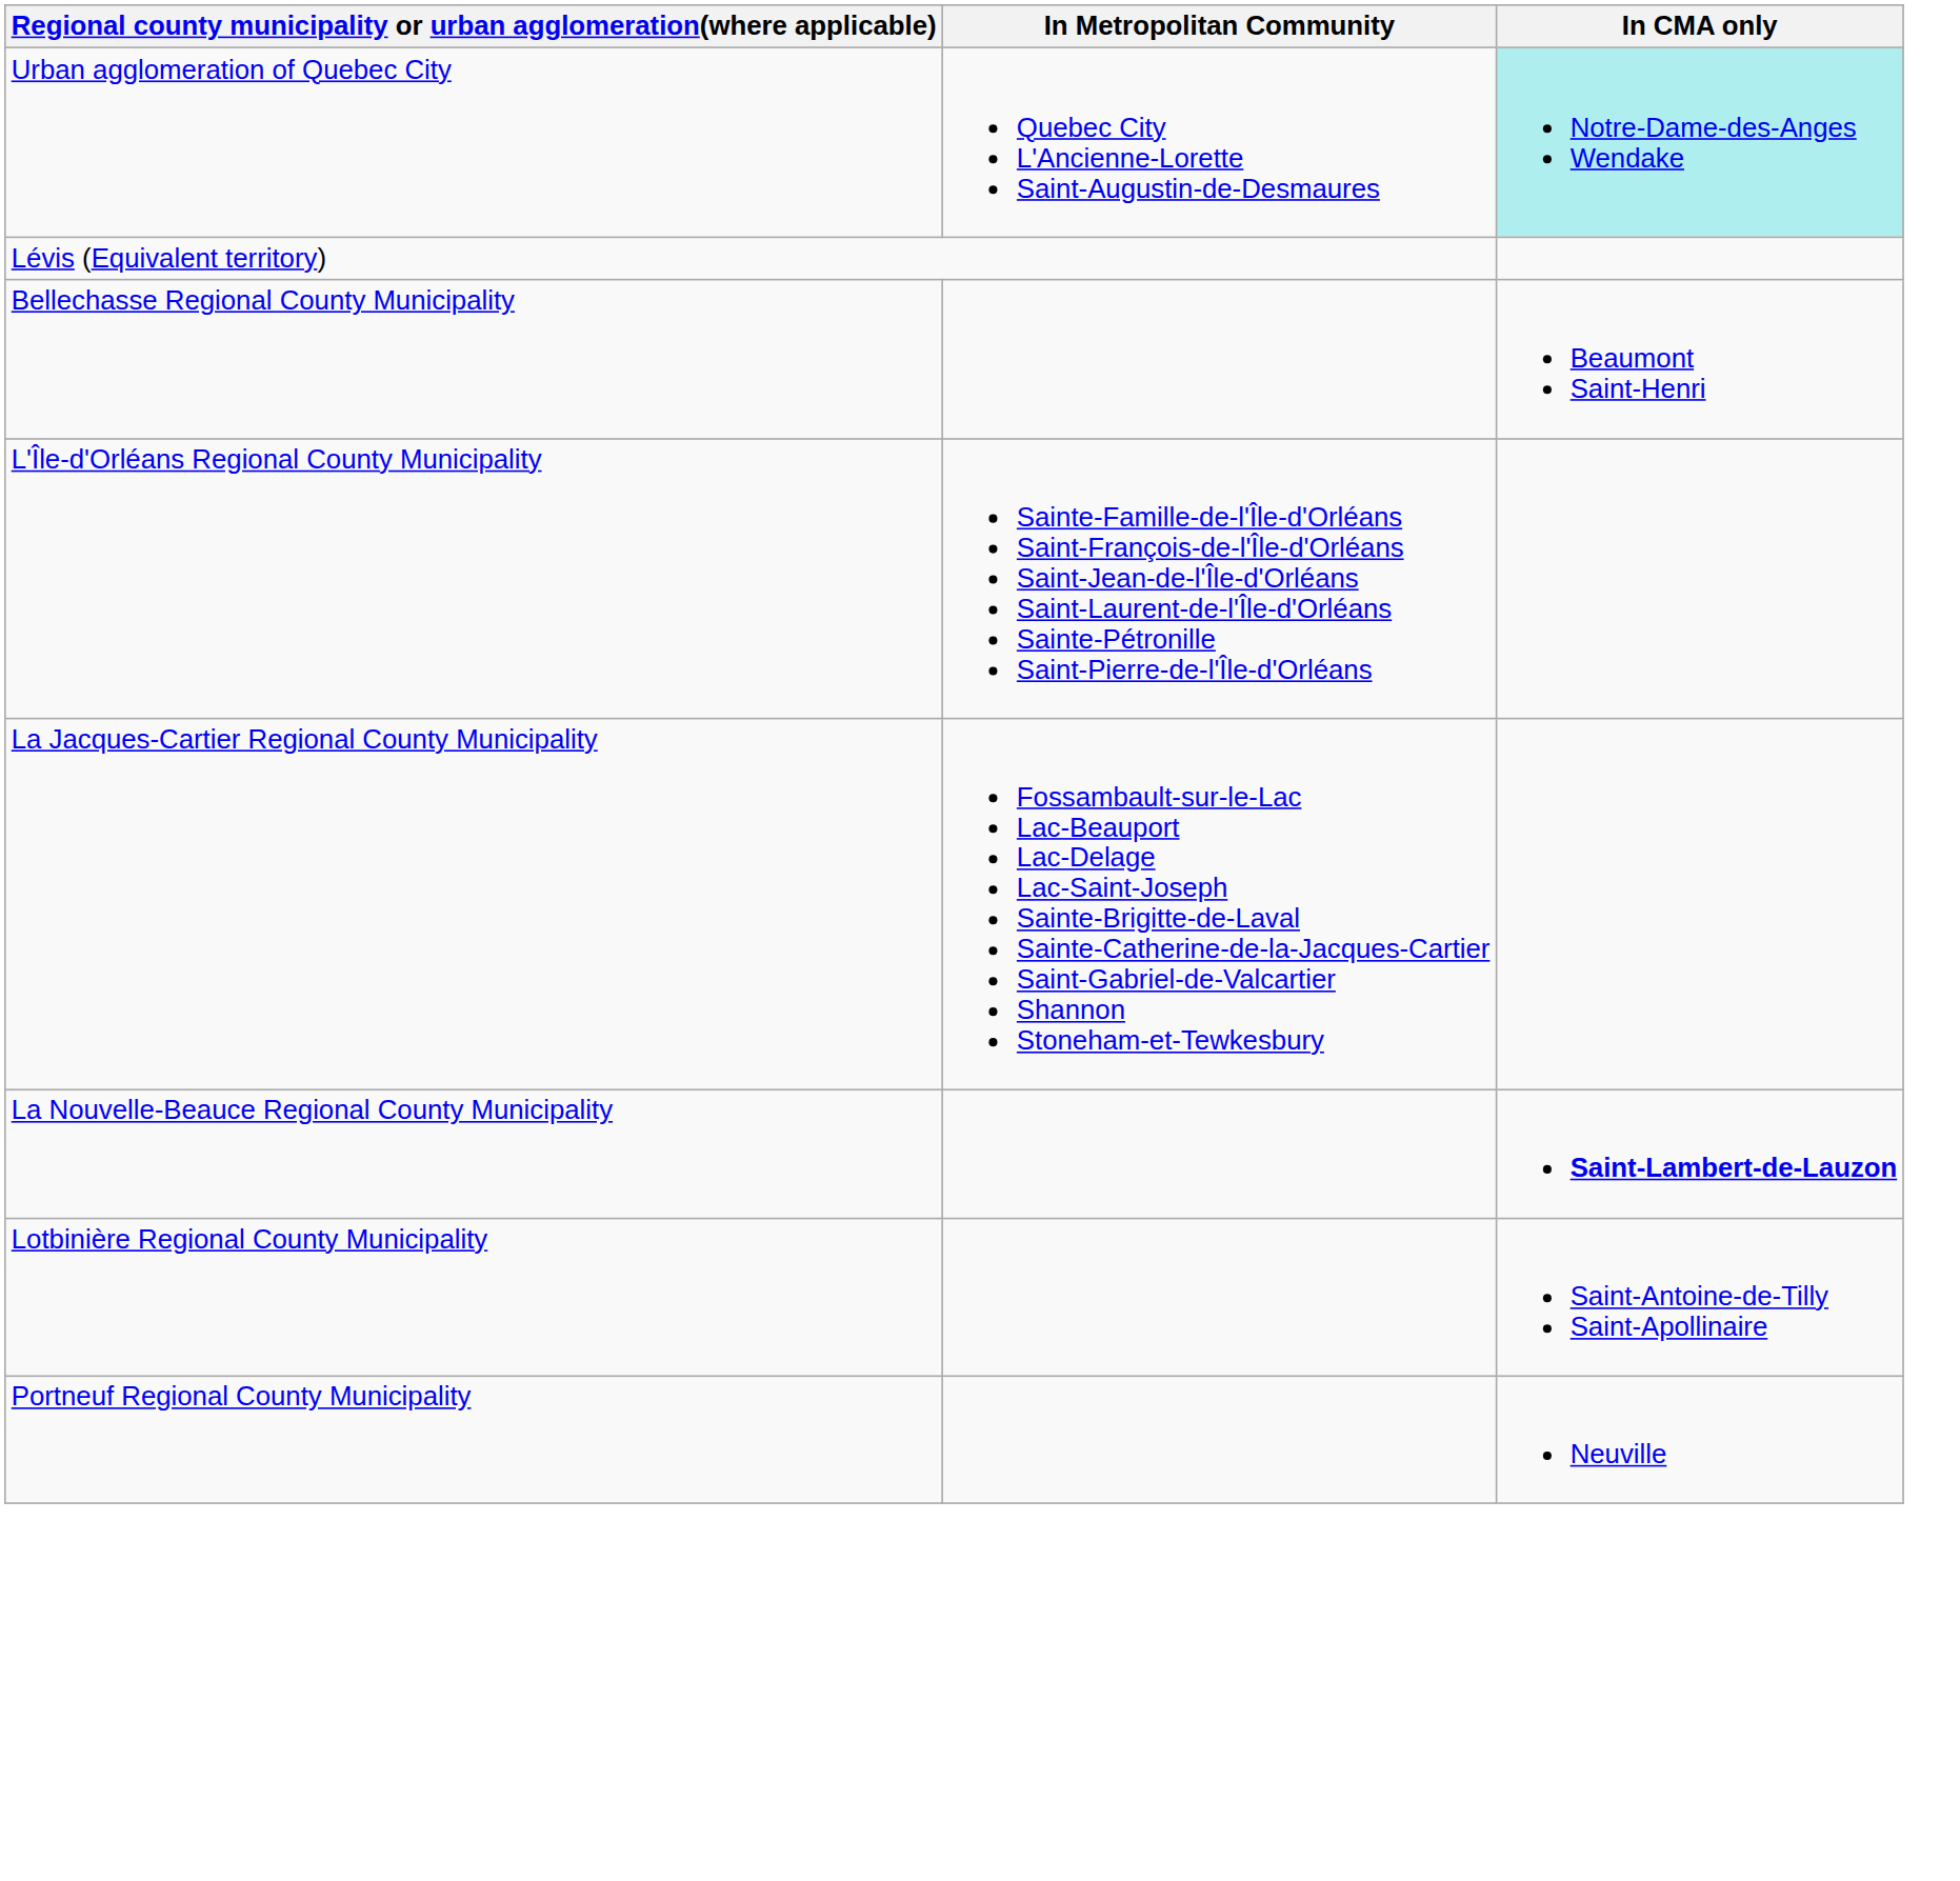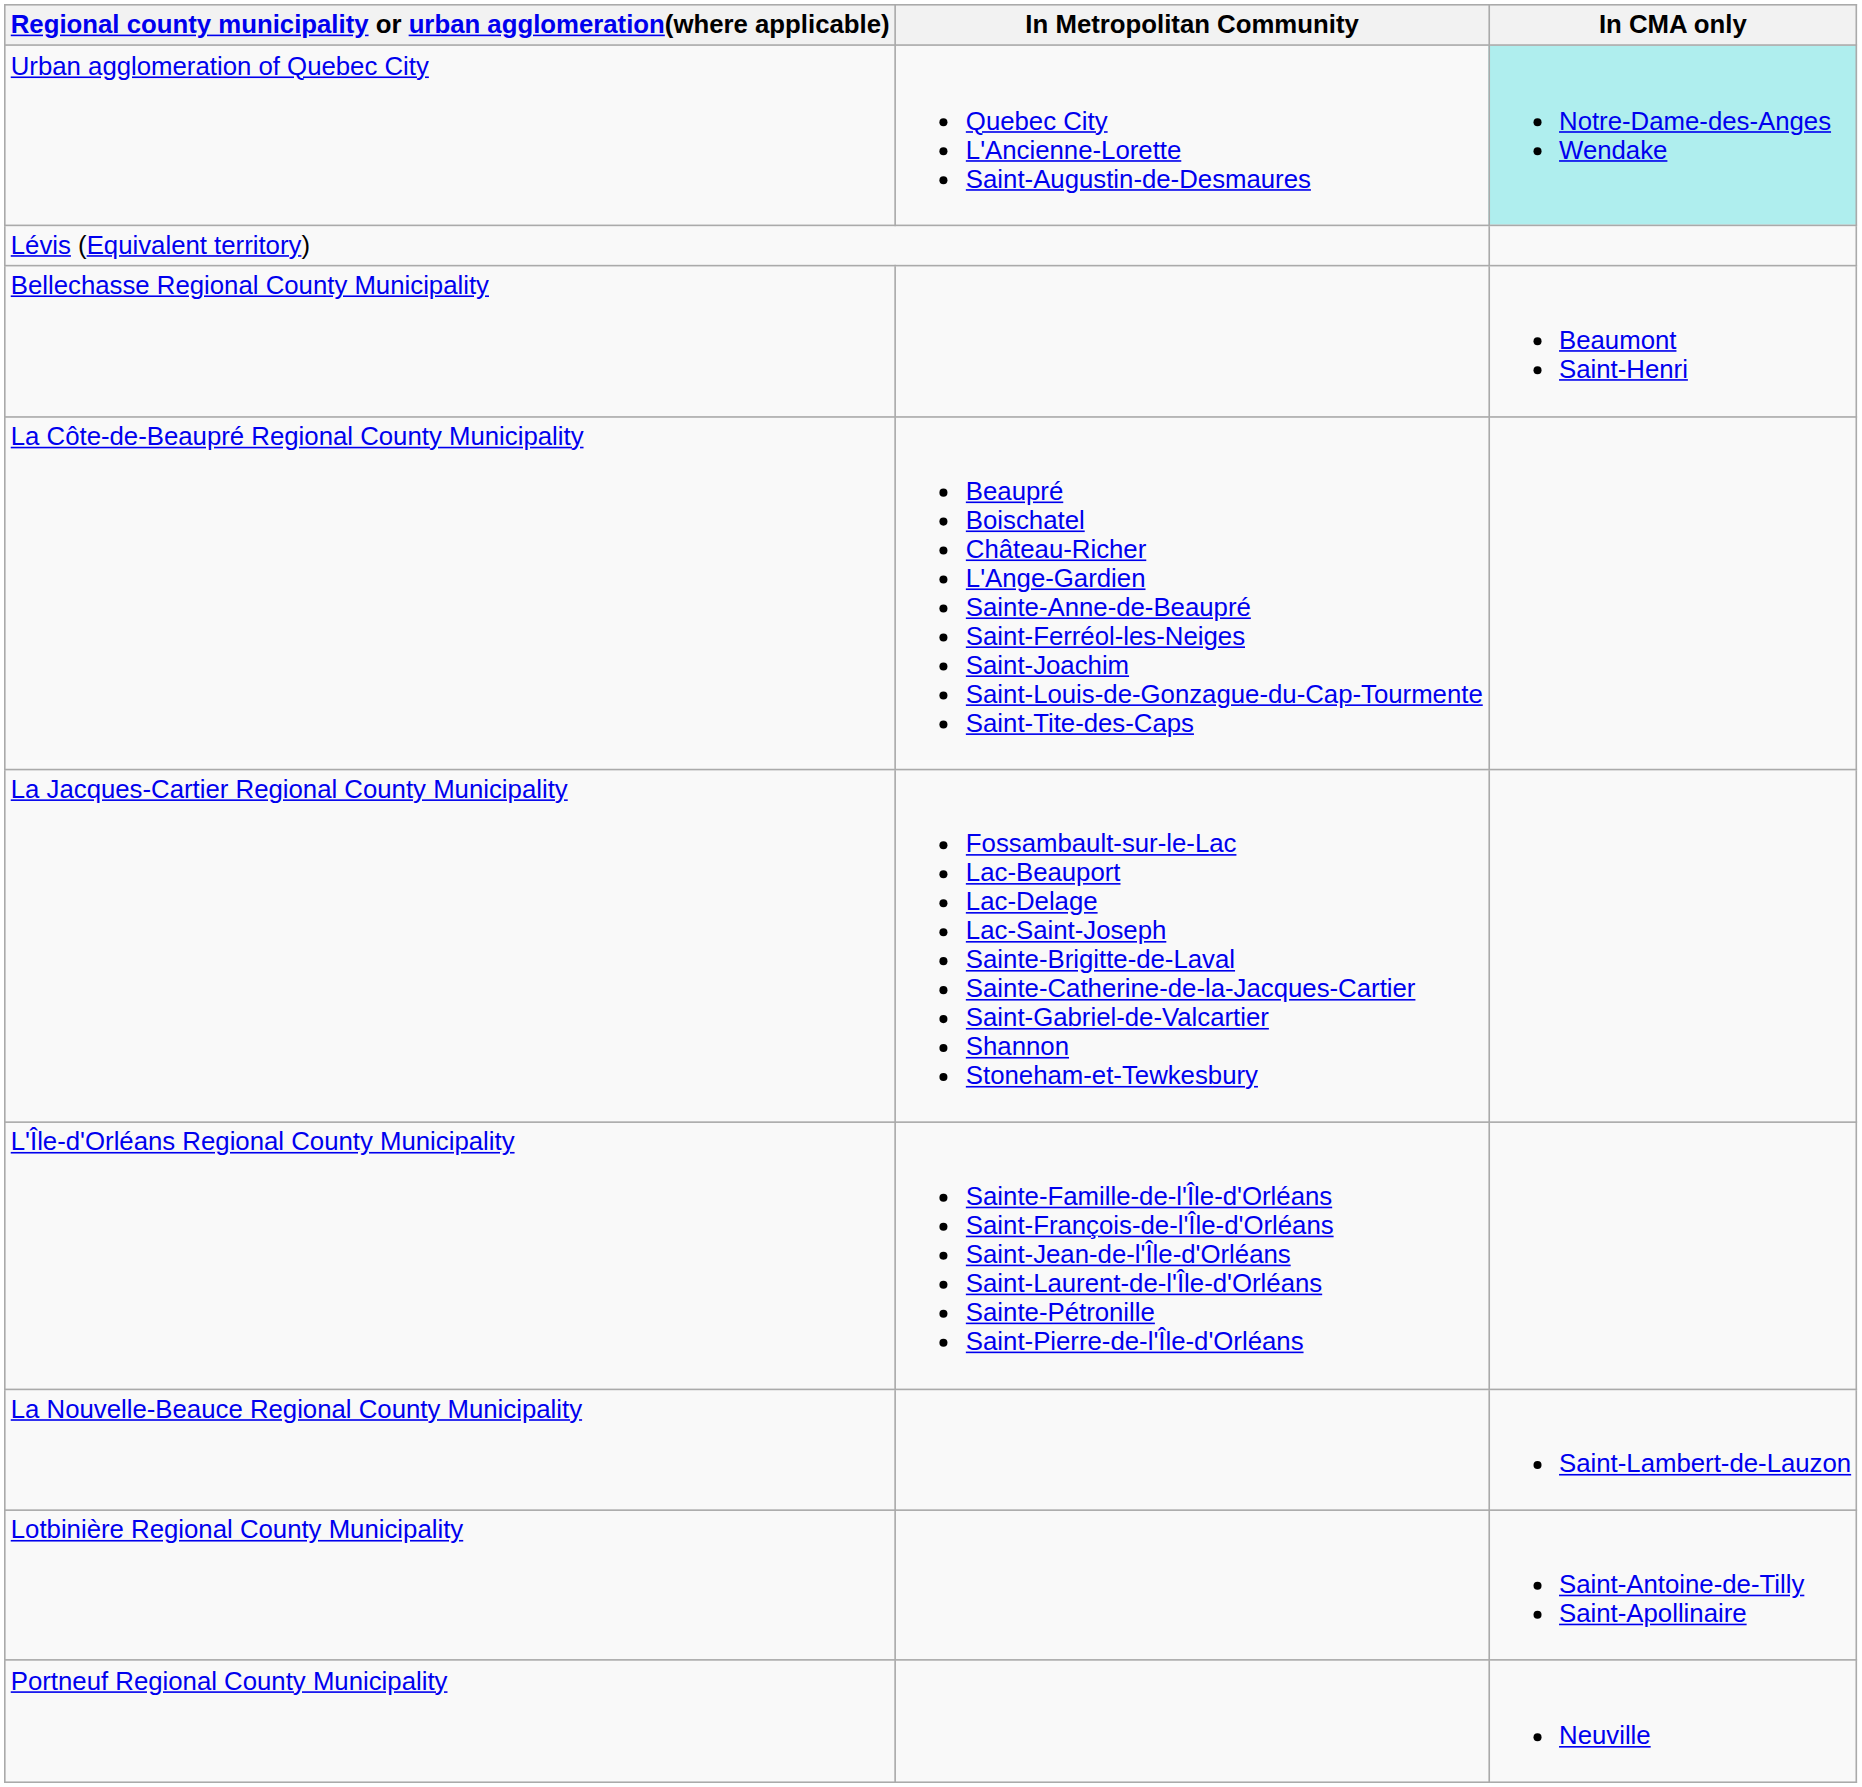 <table class="wikitable">
 <tr>
 <th><a href='#'>Regional county municipality</a> or <a href='#'>urban agglomeration</a>(where applicable)</th>
 <th>In Metropolitan Community</th>
 <th>In CMA only</th>
 </tr>
 <tr valign = "top">
 <td><a href='#'>Urban agglomeration of Quebec City</a></td>
 <td><br><ul><li><a href='#'>Quebec City</a></li><li><a href='#'>L'Ancienne-Lorette</a></li><li><a href='#'>Saint-Augustin-de-Desmaures</a></li></ul></td>
 <td style="background: paleturquoise;"><br><ul><li><a href='#'>Notre-Dame-des-Anges</a></li><li><a href='#'>Wendake</a></li></ul></td>
 </tr>
 <tr valign = "top">
 <td colspan=2><a href='#'>Lévis</a> (<a href='#'>Equivalent territory</a>)</td>
 <td></td>
 </tr>
 <tr valign = "top">
 <td><a href='#'>Bellechasse Regional County Municipality</a></td>
 <td></td>
 <td><br><ul><li><a href='#'>Beaumont</a></li><li><a href='#'>Saint-Henri</a></li></ul></td>
 </tr>
 <tr valign = "top">
-<td><a href='#'>L'Île-d'Orléans Regional County Municipality</a></td>
-<td><br><ul><li><a href='#'>Sainte-Famille-de-l'Île-d'Orléans</a></li><li><a href='#'>Saint-François-de-l'Île-d'Orléans</a></li><li><a href='#'>Saint-Jean-de-l'Île-d'Orléans</a></li><li><a href='#'>Saint-Laurent-de-l'Île-d'Orléans</a></li><li><a href='#'>Sainte-Pétronille</a></li><li><a href='#'>Saint-Pierre-de-l'Île-d'Orléans</a></li></ul></td>
+<td><a href='#'>La Côte-de-Beaupré Regional County Municipality</a></td>
+<td><br><ul><li><a href='#'>Beaupré</a></li><li><a href='#'>Boischatel</a></li><li><a href='#'>Château-Richer</a></li><li><a href='#'>L'Ange-Gardien</a></li><li><a href='#'>Sainte-Anne-de-Beaupré</a></li><li><a href='#'>Saint-Ferréol-les-Neiges</a></li><li><a href='#'>Saint-Joachim</a></li><li><a href='#'>Saint-Louis-de-Gonzague-du-Cap-Tourmente</a></li><li><a href='#'>Saint-Tite-des-Caps</a></li></ul></td>
 <td></td>
 </tr>
 <tr valign = "top">
 <td><a href='#'>La Jacques-Cartier Regional County Municipality</a></td>
 <td><br><ul><li><a href='#'>Fossambault-sur-le-Lac</a></li><li><a href='#'>Lac-Beauport</a></li><li><a href='#'>Lac-Delage</a></li><li><a href='#'>Lac-Saint-Joseph</a></li><li><a href='#'>Sainte-Brigitte-de-Laval</a></li><li><a href='#'>Sainte-Catherine-de-la-Jacques-Cartier</a></li><li><a href='#'>Saint-Gabriel-de-Valcartier</a></li><li><a href='#'>Shannon</a></li><li><a href='#'>Stoneham-et-Tewkesbury</a></li></ul></td>
 <td></td>
 </tr>
 <tr valign = "top">
+<td><a href='#'>L'Île-d'Orléans Regional County Municipality</a></td>
+<td><br><ul><li><a href='#'>Sainte-Famille-de-l'Île-d'Orléans</a></li><li><a href='#'>Saint-François-de-l'Île-d'Orléans</a></li><li><a href='#'>Saint-Jean-de-l'Île-d'Orléans</a></li><li><a href='#'>Saint-Laurent-de-l'Île-d'Orléans</a></li><li><a href='#'>Sainte-Pétronille</a></li><li><a href='#'>Saint-Pierre-de-l'Île-d'Orléans</a></li></ul></td>
+<td></td>
+</tr>
+<tr valign = "top">
 <td><a href='#'>La Nouvelle-Beauce Regional County Municipality</a></td>
 <td></td>
-<td><strong><br><ul><li><a href='#'>Saint-Lambert-de-Lauzon</a></li></ul></strong></td>
+<td><br><ul><li><a href='#'>Saint-Lambert-de-Lauzon</a></li></ul></td>
 </tr>
 <tr valign = "top">
 <td><a href='#'>Lotbinière Regional County Municipality</a></td>
 <td></td>
 <td><br><ul><li><a href='#'>Saint-Antoine-de-Tilly</a></li><li><a href='#'>Saint-Apollinaire</a></li></ul></td>
 </tr>
 <tr valign = "top">
 <td><a href='#'>Portneuf Regional County Municipality</a></td>
 <td></td>
 <td><br><ul><li><a href='#'>Neuville</a></li></ul></td>
 </tr>
 </table>
